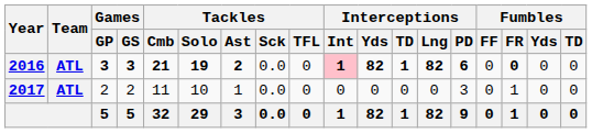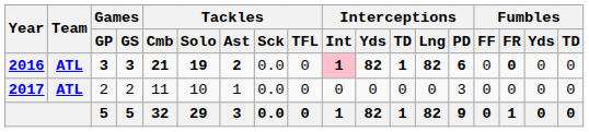 <table class="wikitable" style="text-align:center">
 <tr>
 <th rowspan="2">Year</th>
 <th rowspan="2">Team</th>
 <th colspan="2">Games</th>
 <th colspan="5">Tackles</th>
 <th colspan="5">Interceptions</th>
 <th colspan="4">Fumbles</th>
 </tr>
 <tr>
 <th>GP</th>
 <th>GS</th>
 <th>Cmb</th>
 <th>Solo</th>
 <th>Ast</th>
 <th>Sck</th>
 <th>TFL</th>
 <th>Int</th>
 <th>Yds</th>
 <th>TD</th>
 <th>Lng</th>
 <th>PD</th>
 <th>FF</th>
 <th>FR</th>
 <th>Yds</th>
 <th>TD</th>
 </tr>
 <tr>
 <th><a href='#'>2016</a></th>
 <th><a href='#'>ATL</a></th>
 <td><strong>3</strong></td>
 <td><strong>3</strong></td>
 <td><strong>21</strong></td>
 <td><strong>19</strong></td>
 <td><strong>2</strong></td>
 <td>0.0</td>
 <td>0</td>
 <td style="background: pink;"><strong>1</strong></td>
 <td><strong>82</strong></td>
 <td><strong>1</strong></td>
 <td><strong>82</strong></td>
 <td><strong>6</strong></td>
 <td>0</td>
 <td><strong>0</strong></td>
 <td>0</td>
 <td>0</td>
 </tr>
 <tr>
 <th><a href='#'>2017</a></th>
 <th><a href='#'>ATL</a></th>
 <td>2</td>
 <td>2</td>
 <td>11</td>
 <td>10</td>
 <td>1</td>
 <td>0.0</td>
 <td>0</td>
 <td>0</td>
 <td>0</td>
 <td>0</td>
 <td>0</td>
 <td>3</td>
 <td>0</td>
-<td>1</td>
+<td>0</td>
 <td>0</td>
 <td>0</td>
 </tr>
 <tr>
 <th colspan="2"></th>
 <th>5</th>
 <th>5</th>
 <th>32</th>
 <th>29</th>
 <th>3</th>
 <th>0.0</th>
 <th>0</th>
 <th>1</th>
 <th>82</th>
 <th>1</th>
 <th>82</th>
 <th>9</th>
 <th>0</th>
 <th>1</th>
 <th>0</th>
 <th>0</th>
 </tr>
 </table>
